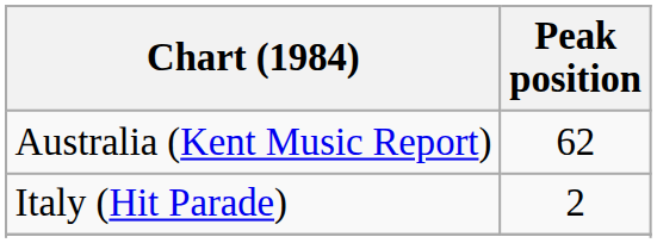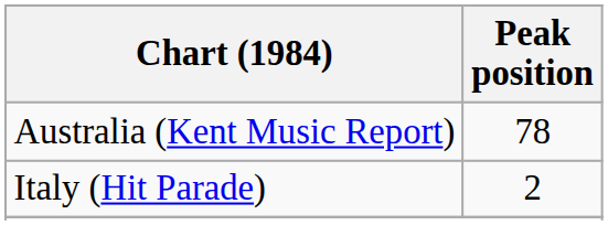 <table class="wikitable sortable plainrowheaders">
 <tr>
 <th scope="col">Chart (1984)</th>
 <th scope="col">Peak<br>position</th>
 </tr>
 <tr>
 <td>Australia (<a href='#'>Kent Music Report</a>)</td>
-<td style="text-align:center;">62</td>
+<td style="text-align:center;">78</td>
 </tr>
 <tr>
 <td>Italy (<a href='#'>Hit Parade</a>)</td>
 <td style="text-align:center;">2</td>
 </tr>
 <tr>
 </tr>
 <tr>
 </tr>
 </table>
